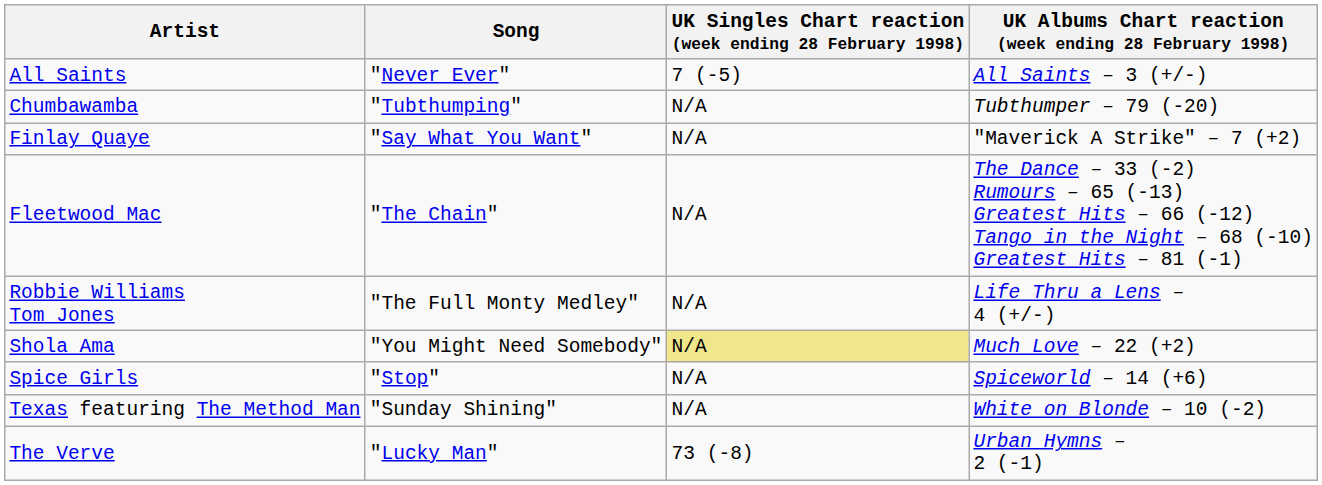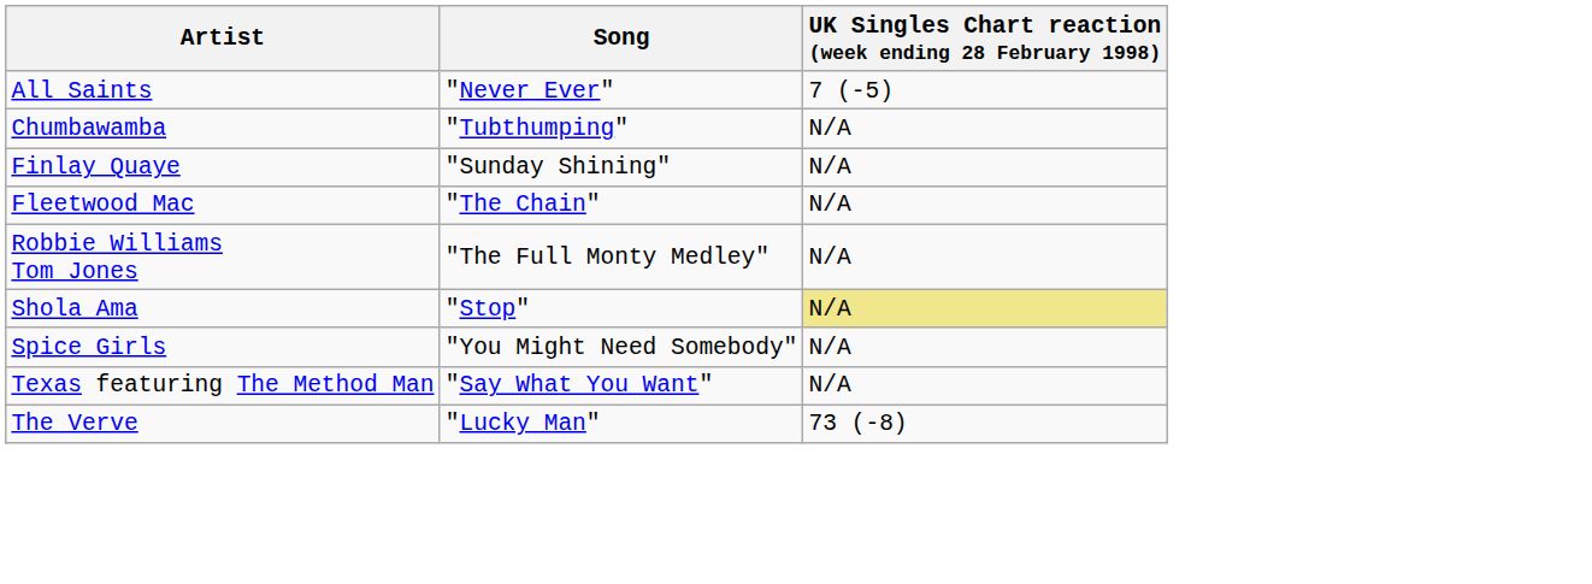 <table class="wikitable">
 <tr>
 <th>Artist</th>
 <th>Song</th>
 <th>UK Singles Chart reaction <br><small>(week ending 28 February 1998)</small></th>
-<th>UK Albums Chart reaction <br><small>(week ending 28 February 1998)</small></th>
 </tr>
 <tr>
 <td><a href='#'>All Saints</a></td>
 <td>"<a href='#'>Never Ever</a>"</td>
 <td>7 (-5)</td>
-<td><em><a href='#'>All Saints</a></em> – 3 (+/-)</td>
 </tr>
 <tr>
 <td><a href='#'>Chumbawamba</a></td>
 <td>"<a href='#'>Tubthumping</a>"</td>
 <td>N/A</td>
-<td><em>Tubthumper</em> – 79 (-20)</td>
 </tr>
 <tr>
 <td><a href='#'>Finlay Quaye</a></td>
-<td>"<a href='#'>Say What You Want</a>"</td>
+<td>"Sunday Shining"</td>
 <td>N/A</td>
-<td>"Maverick A Strike" – 7 (+2)</td>
 </tr>
 <tr>
 <td><a href='#'>Fleetwood Mac</a></td>
 <td>"<a href='#'>The Chain</a>"</td>
 <td>N/A</td>
-<td><em><a href='#'>The Dance</a></em> – 33 (-2)<br><em><a href='#'>Rumours</a></em> – 65 (-13)<br> <em><a href='#'>Greatest Hits</a></em> – 66 (-12)<br><em><a href='#'>Tango in the Night</a></em> – 68 (-10)<br><em><a href='#'>Greatest Hits</a></em> – 81 (-1)</td>
 </tr>
 <tr>
 <td><a href='#'>Robbie Williams</a><br><a href='#'>Tom Jones</a></td>
 <td>"The Full Monty Medley"</td>
 <td>N/A</td>
-<td><em><a href='#'>Life Thru a Lens</a></em> –<br> 4 (+/-)<br></td>
 </tr>
 <tr>
 <td><a href='#'>Shola Ama</a></td>
-<td>"You Might Need Somebody"</td>
+<td>"<a href='#'>Stop</a>"</td>
 <td style="background: khaki;">N/A</td>
-<td><em><a href='#'>Much Love</a></em> – 22 (+2)</td>
 </tr>
 <tr>
 <td><a href='#'>Spice Girls</a></td>
-<td>"<a href='#'>Stop</a>"</td>
+<td>"You Might Need Somebody"</td>
 <td>N/A</td>
-<td><em><a href='#'>Spiceworld</a></em> – 14 (+6)</td>
 </tr>
 <tr>
 <td><a href='#'>Texas</a> featuring <a href='#'>The Method Man</a></td>
-<td>"Sunday Shining"</td>
+<td>"<a href='#'>Say What You Want</a>"</td>
 <td>N/A</td>
-<td><em><a href='#'>White on Blonde</a></em> – 10 (-2)</td>
 </tr>
 <tr>
 <td><a href='#'>The Verve</a></td>
 <td>"<a href='#'>Lucky Man</a>"</td>
 <td>73 (-8)</td>
-<td><em><a href='#'>Urban Hymns</a></em> –<br> 2 (-1)</td>
 </tr>
 </table>
